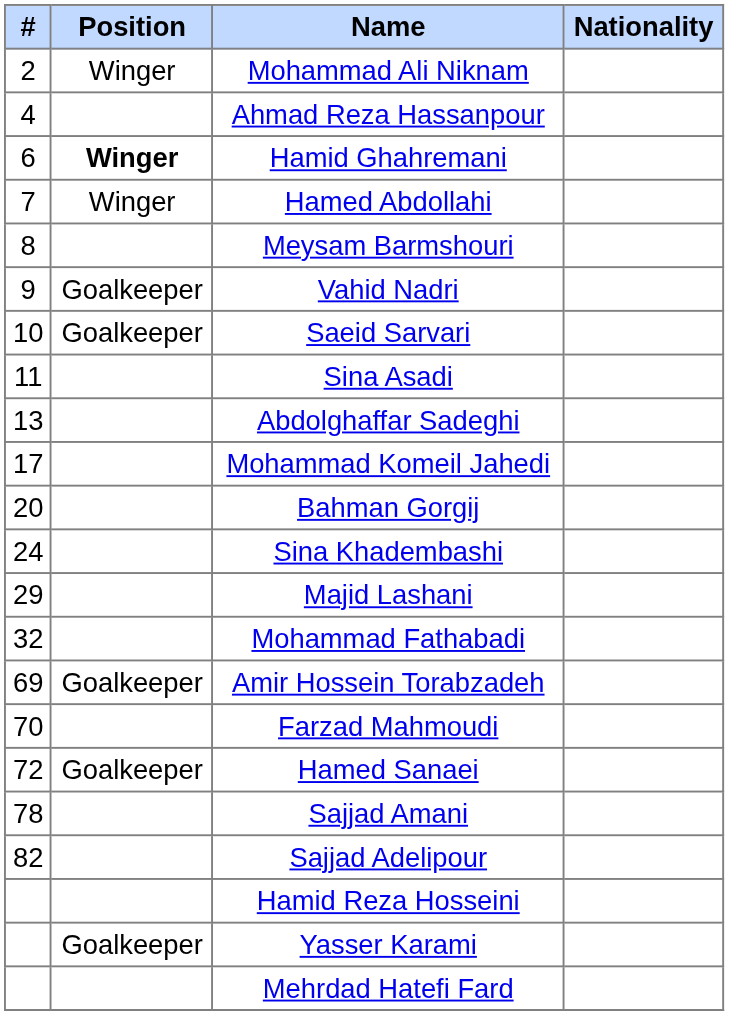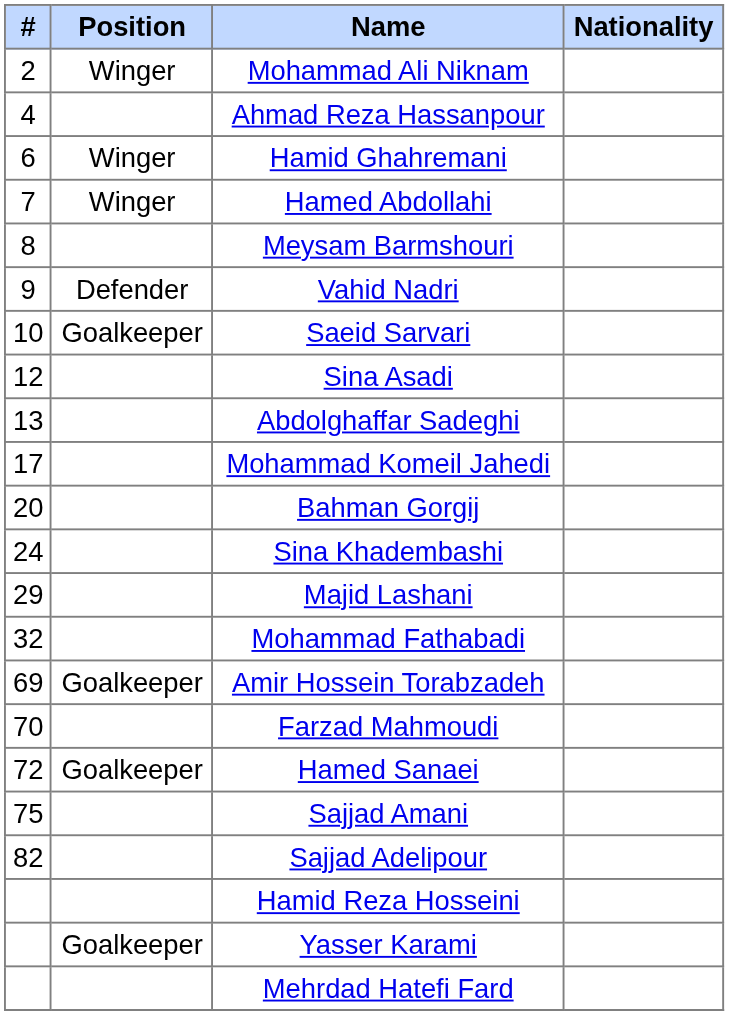 <table border=1 style="border-collapse:collapse; font-size:90%;" cellpadding=3 cellspacing=0 width=30%>
 <tr bgcolor=#C1D8FF>
 <th width=2%>#</th>
 <th width=5%>Position</th>
 <th width=10%>Name</th>
 <th width=5%>Nationality</th>
 </tr>
 <tr align=center>
 <td>2</td>
 <td>Winger</td>
 <td><a href='#'>Mohammad Ali Niknam</a></td>
 <td></td>
 </tr>
 <tr align=center>
 <td>4</td>
 <td></td>
 <td><a href='#'>Ahmad Reza Hassanpour</a></td>
 <td></td>
 </tr>
 <tr align=center>
 <td>6</td>
-<td><strong>Winger</strong></td>
+<td>Winger</td>
 <td><a href='#'>Hamid Ghahremani</a></td>
 <td></td>
 </tr>
 <tr align=center>
 <td>7</td>
 <td>Winger</td>
 <td><a href='#'>Hamed Abdollahi</a></td>
 <td></td>
 </tr>
 <tr align=center>
 <td>8</td>
 <td></td>
 <td><a href='#'>Meysam Barmshouri</a></td>
 <td></td>
 </tr>
 <tr align=center>
 <td>9</td>
-<td>Goalkeeper</td>
+<td>Defender</td>
 <td><a href='#'>Vahid Nadri</a></td>
 <td></td>
 </tr>
 <tr align=center>
 <td>10</td>
 <td>Goalkeeper</td>
 <td><a href='#'>Saeid Sarvari</a></td>
 <td></td>
 </tr>
 <tr align=center>
-<td>11</td>
+<td>12</td>
 <td></td>
 <td><a href='#'>Sina Asadi</a></td>
 <td></td>
 </tr>
 <tr align=center>
 <td>13</td>
 <td></td>
 <td><a href='#'>Abdolghaffar Sadeghi</a></td>
 <td></td>
 </tr>
 <tr align=center>
 <td>17</td>
 <td></td>
 <td><a href='#'>Mohammad Komeil Jahedi</a></td>
 <td></td>
 </tr>
 <tr align=center>
 <td>20</td>
 <td></td>
 <td><a href='#'>Bahman Gorgij</a></td>
 <td></td>
 </tr>
 <tr align=center>
 <td>24</td>
 <td></td>
 <td><a href='#'>Sina Khadembashi</a></td>
 <td></td>
 </tr>
 <tr align=center>
 <td>29</td>
 <td></td>
 <td><a href='#'>Majid Lashani</a></td>
 <td></td>
 </tr>
 <tr align=center>
 <td>32</td>
 <td></td>
 <td><a href='#'>Mohammad Fathabadi</a></td>
 <td></td>
 </tr>
 <tr align=center>
 <td>69</td>
 <td>Goalkeeper</td>
 <td><a href='#'>Amir Hossein Torabzadeh</a></td>
 <td></td>
 </tr>
 <tr align=center>
 <td>70</td>
 <td></td>
 <td><a href='#'>Farzad Mahmoudi</a></td>
 <td></td>
 </tr>
 <tr align=center>
 <td>72</td>
 <td>Goalkeeper</td>
 <td><a href='#'>Hamed Sanaei</a></td>
 <td></td>
 </tr>
 <tr align=center>
-<td>78</td>
+<td>75</td>
 <td></td>
 <td><a href='#'>Sajjad Amani</a></td>
 <td></td>
 </tr>
 <tr align=center>
 <td>82</td>
 <td></td>
 <td><a href='#'>Sajjad Adelipour</a></td>
 <td></td>
 </tr>
 <tr align=center>
 <td></td>
 <td></td>
 <td><a href='#'>Hamid Reza Hosseini</a></td>
 <td></td>
 </tr>
 <tr align=center>
 <td></td>
 <td>Goalkeeper</td>
 <td><a href='#'>Yasser Karami</a></td>
 <td></td>
 </tr>
 <tr align=center>
 <td></td>
 <td></td>
 <td><a href='#'>Mehrdad Hatefi Fard</a></td>
 <td></td>
 </tr>
 <tr align=center>
 </tr>
 </table>
